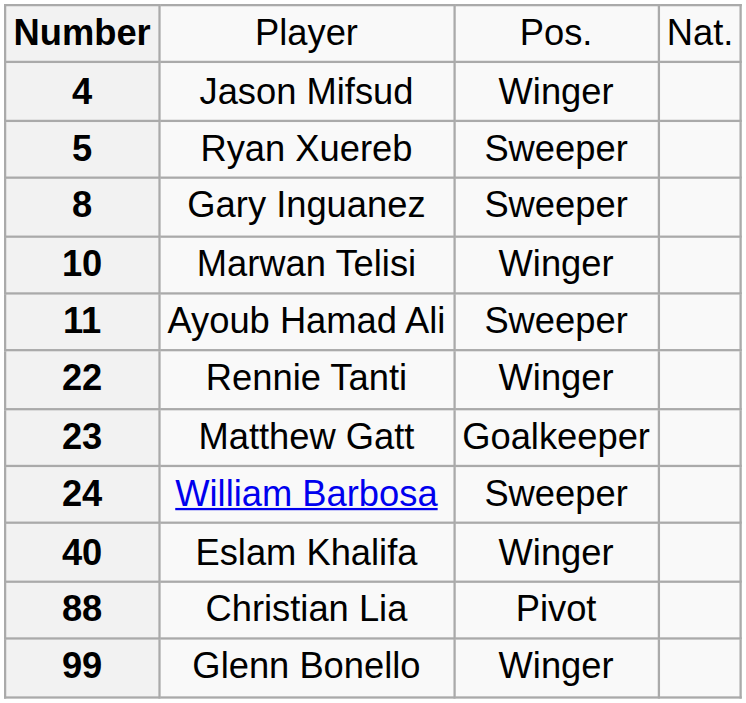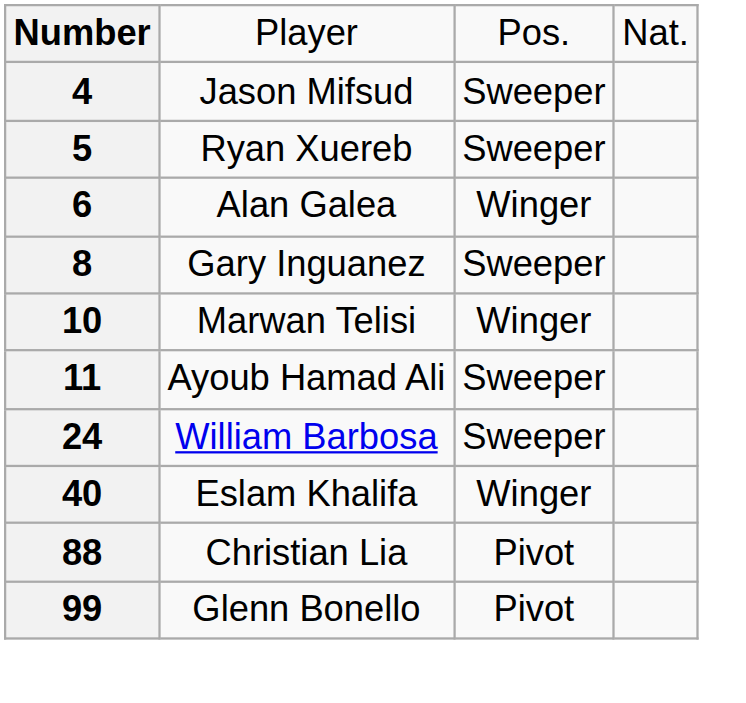 <table class="wikitable sortable" align="center" style="text-align:center;">
 <tr>
 <th>Number</th>
 <td>Player</td>
 <td>Pos.</td>
 <td>Nat.</td>
 </tr>
 <tr>
 <th>4</th>
 <td>Jason Mifsud</td>
-<td>Winger</td>
+<td>Sweeper</td>
 <td></td>
 </tr>
 <tr>
 <th>5</th>
 <td>Ryan Xuereb</td>
 <td>Sweeper</td>
+<td></td>
+</tr>
+<tr>
+<th>6</th>
+<td>Alan Galea</td>
+<td>Winger</td>
 <td></td>
 </tr>
 <tr>
 <th>8</th>
 <td>Gary Inguanez</td>
 <td>Sweeper</td>
 <td></td>
 </tr>
 <tr>
 <th>10</th>
 <td>Marwan Telisi</td>
 <td>Winger</td>
 <td></td>
 </tr>
 <tr>
 <th>11</th>
 <td>Ayoub Hamad Ali</td>
 <td>Sweeper</td>
-<td></td>
-</tr>
-<tr>
-<th>22</th>
-<td>Rennie Tanti</td>
-<td>Winger</td>
-<td></td>
-</tr>
-<tr>
-<th>23</th>
-<td>Matthew Gatt</td>
-<td>Goalkeeper</td>
 <td></td>
 </tr>
 <tr>
 <th>24</th>
 <td><a href='#'>William Barbosa</a></td>
 <td>Sweeper</td>
 <td></td>
 </tr>
 <tr>
 <th>40</th>
 <td>Eslam Khalifa</td>
 <td>Winger</td>
 <td></td>
 </tr>
 <tr>
 <th>88</th>
 <td>Christian Lia</td>
 <td>Pivot</td>
 <td></td>
 </tr>
 <tr>
 <th>99</th>
 <td>Glenn Bonello</td>
-<td>Winger</td>
+<td>Pivot</td>
 <td></td>
 </tr>
 </table>
